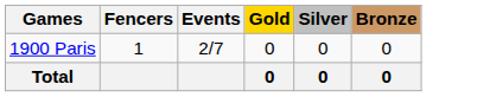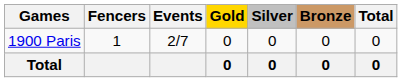 <table class="wikitable sortable" style="text-align:center">
 <tr>
 <th>Games</th>
 <th>Fencers</th>
 <th>Events</th>
 <th style="background-color:gold;">Gold</th>
 <th style="background-color:silver;">Silver</th>
 <th style="background-color:#c96;">Bronze</th>
+<th>Total</th>
 </tr>
 <tr>
 <td align=left><a href='#'>1900 Paris</a></td>
 <td>1</td>
 <td>2/7</td>
+<td>0</td>
 <td>0</td>
 <td>0</td>
 <td>0</td>
 </tr>
 <tr>
 <th>Total</th>
 <th></th>
 <th></th>
 <th>0</th>
 <th>0</th>
 <th>0</th>
+<th>0</th>
 </tr>
 </table>
